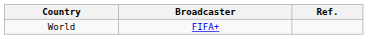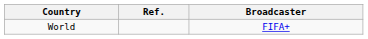 <table class="wikitable plainrowheaders" style="font-size:99%; text-align:center;" width="40%" "class="wikitable">
 <tr>
 <th>Country</th>
+<th>Ref.</th>
 <th>Broadcaster</th>
-<th>Ref.</th>
 </tr>
 <tr>
 <td style="text-align:center">World</td>
+<td></td>
 <td><a href='#'>FIFA+</a></td>
-<td></td>
 </tr>
 </table>
